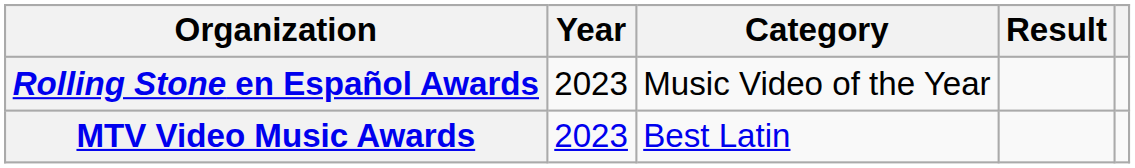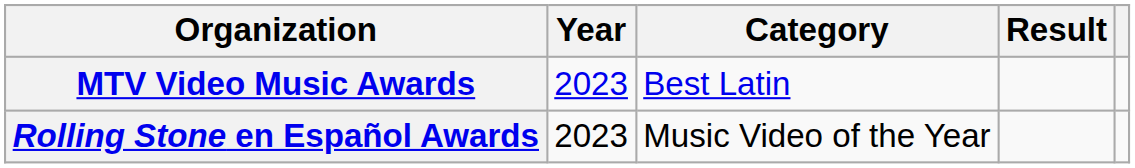 <table class="wikitable sortable plainrowheaders" style="border:none; margin:0;">
 <tr>
 <th scope="col">Organization</th>
 <th scope="col">Year</th>
 <th scope="col">Category</th>
 <th scope="col">Result</th>
 <th class="unsortable" scope="col"></th>
 </tr>
 <tr>
+<th scope="row"><a href='#'>MTV Video Music Awards</a></th>
+<td><a href='#'>2023</a></td>
+<td><a href='#'>Best Latin</a></td>
+<td></td>
+<td></td>
+</tr>
+<tr>
 <th scope="row"><a href='#'><em>Rolling Stone</em> en Español Awards</a></th>
 <td>2023</td>
 <td>Music Video of the Year</td>
 <td></td>
 <td></td>
 </tr>
-<tr>
-<th scope="row"><a href='#'>MTV Video Music Awards</a></th>
-<td><a href='#'>2023</a></td>
-<td><a href='#'>Best Latin</a></td>
-<td></td>
-<td></td>
-</tr>
 </table>
